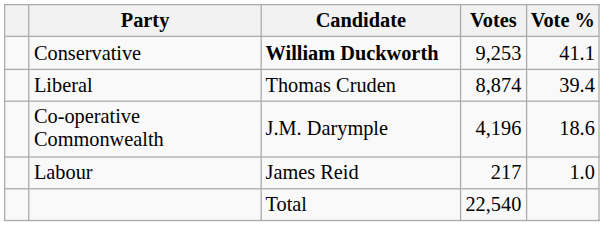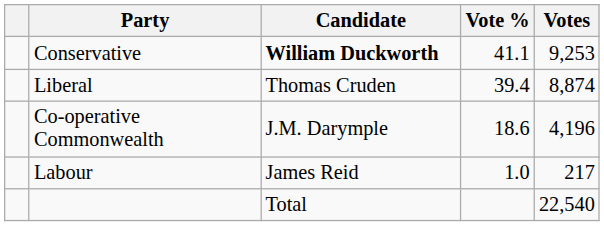 <table class="wikitable">
 <tr>
 <th></th>
 <th scope="col" width="175">Party</th>
 <th scope="col" width="150">Candidate</th>
+<th>Vote %</th>
 <th>Votes</th>
-<th>Vote %</th>
 </tr>
 <tr>
 <td>   </td>
 <td>Conservative</td>
 <td><strong>William Duckworth</strong></td>
+<td align=right>41.1</td>
 <td align=right>9,253</td>
-<td align=right>41.1</td>
 </tr>
 <tr>
 <td>   </td>
 <td>Liberal</td>
 <td>Thomas Cruden</td>
+<td align=right>39.4</td>
 <td align=right>8,874</td>
-<td align=right>39.4</td>
 </tr>
 <tr>
 <td>   </td>
 <td>Co-operative Commonwealth</td>
 <td>J.M. Darymple</td>
+<td align=right>18.6</td>
 <td align=right>4,196</td>
-<td align=right>18.6</td>
 </tr>
 <tr>
 <td>   </td>
 <td>Labour</td>
 <td>James Reid</td>
+<td align=right>1.0</td>
 <td align=right>217</td>
-<td align=right>1.0</td>
 </tr>
 <tr>
 <td></td>
 <td></td>
 <td>Total</td>
+<td></td>
 <td align=right>22,540</td>
-<td></td>
 </tr>
 </table>
